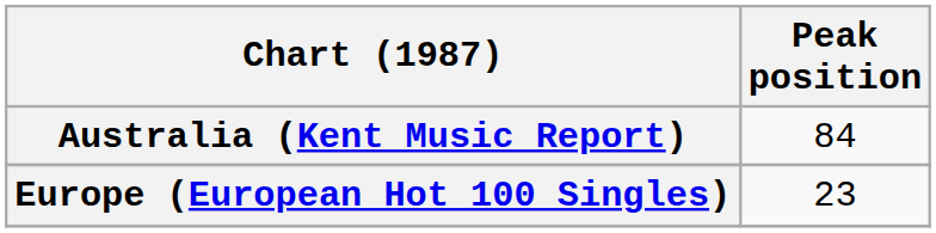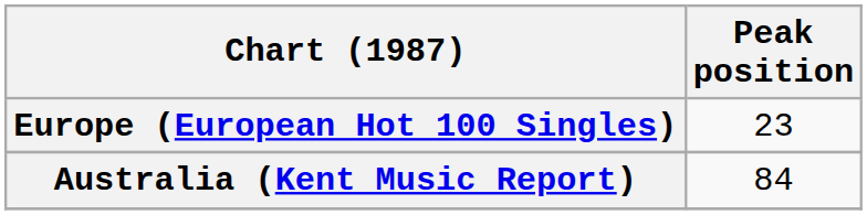 <table class="wikitable sortable plainrowheaders" style="text-align:center">
 <tr>
 <th>Chart (1987)</th>
 <th>Peak<br>position</th>
 </tr>
 <tr>
-<th scope="row">Australia (<a href='#'>Kent Music Report</a>)</th>
-<td>84</td>
+<th scope="row">Europe (<a href='#'>European Hot 100 Singles</a>)</th>
+<td>23</td>
 </tr>
 <tr>
 </tr>
 <tr>
-<th scope="row">Europe (<a href='#'>European Hot 100 Singles</a>)</th>
-<td>23</td>
+<th scope="row">Australia (<a href='#'>Kent Music Report</a>)</th>
+<td>84</td>
 </tr>
 <tr>
 </tr>
 <tr>
 </tr>
 <tr>
 </tr>
 <tr>
 </tr>
 <tr>
 </tr>
 </table>
